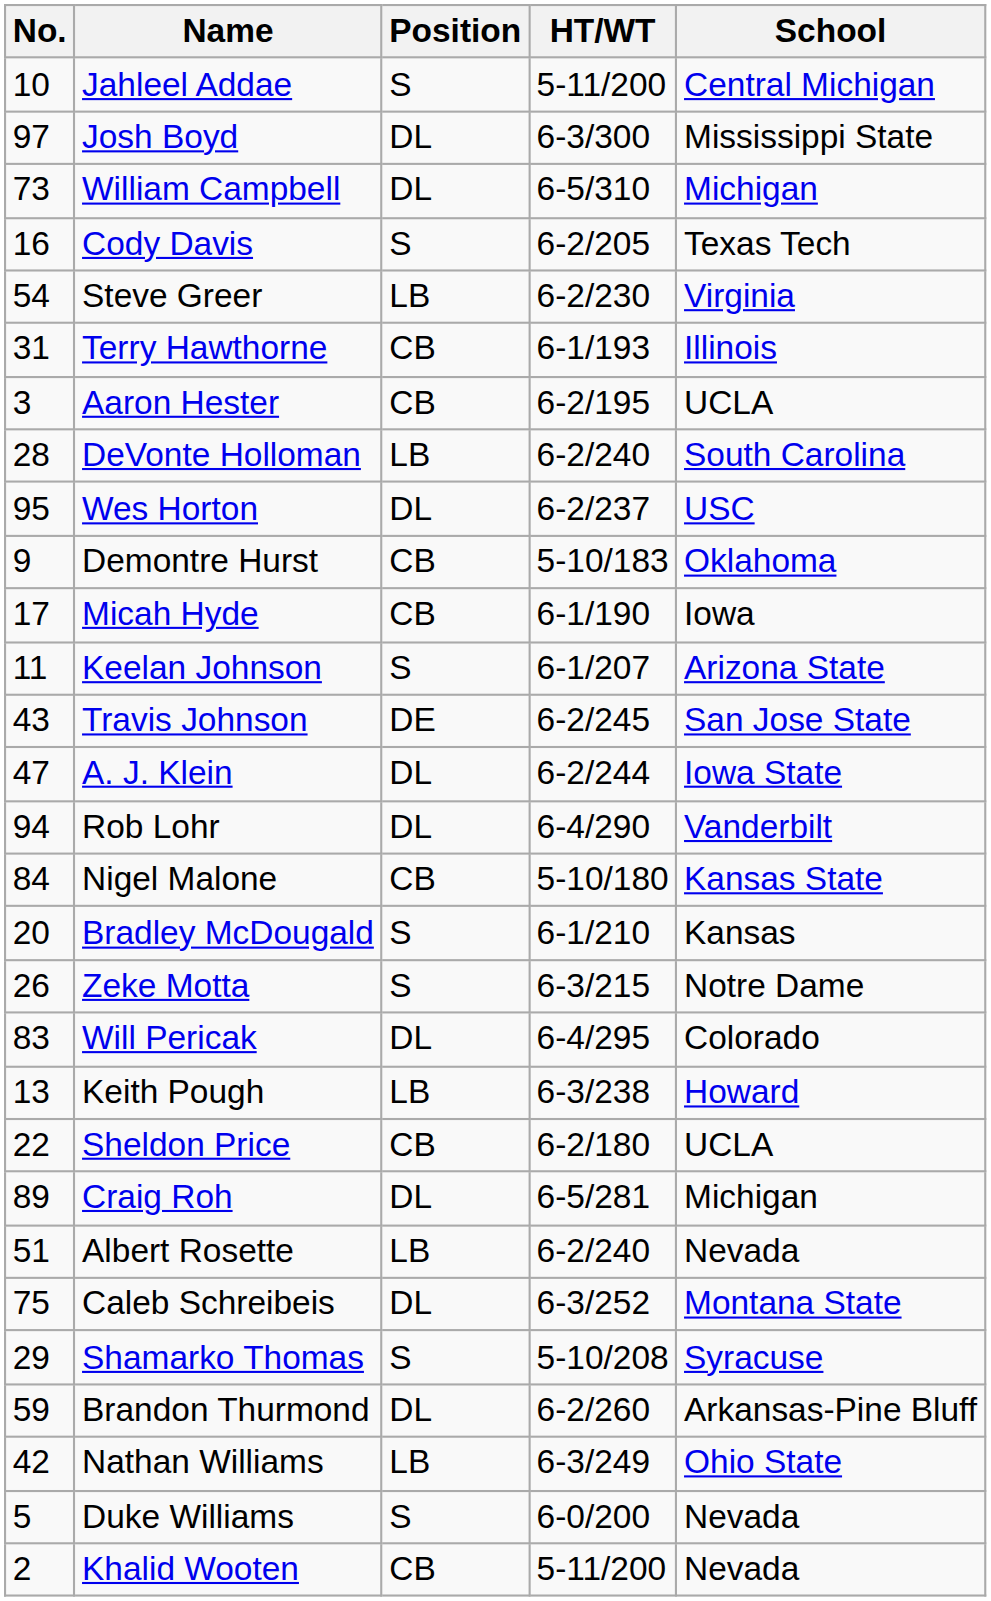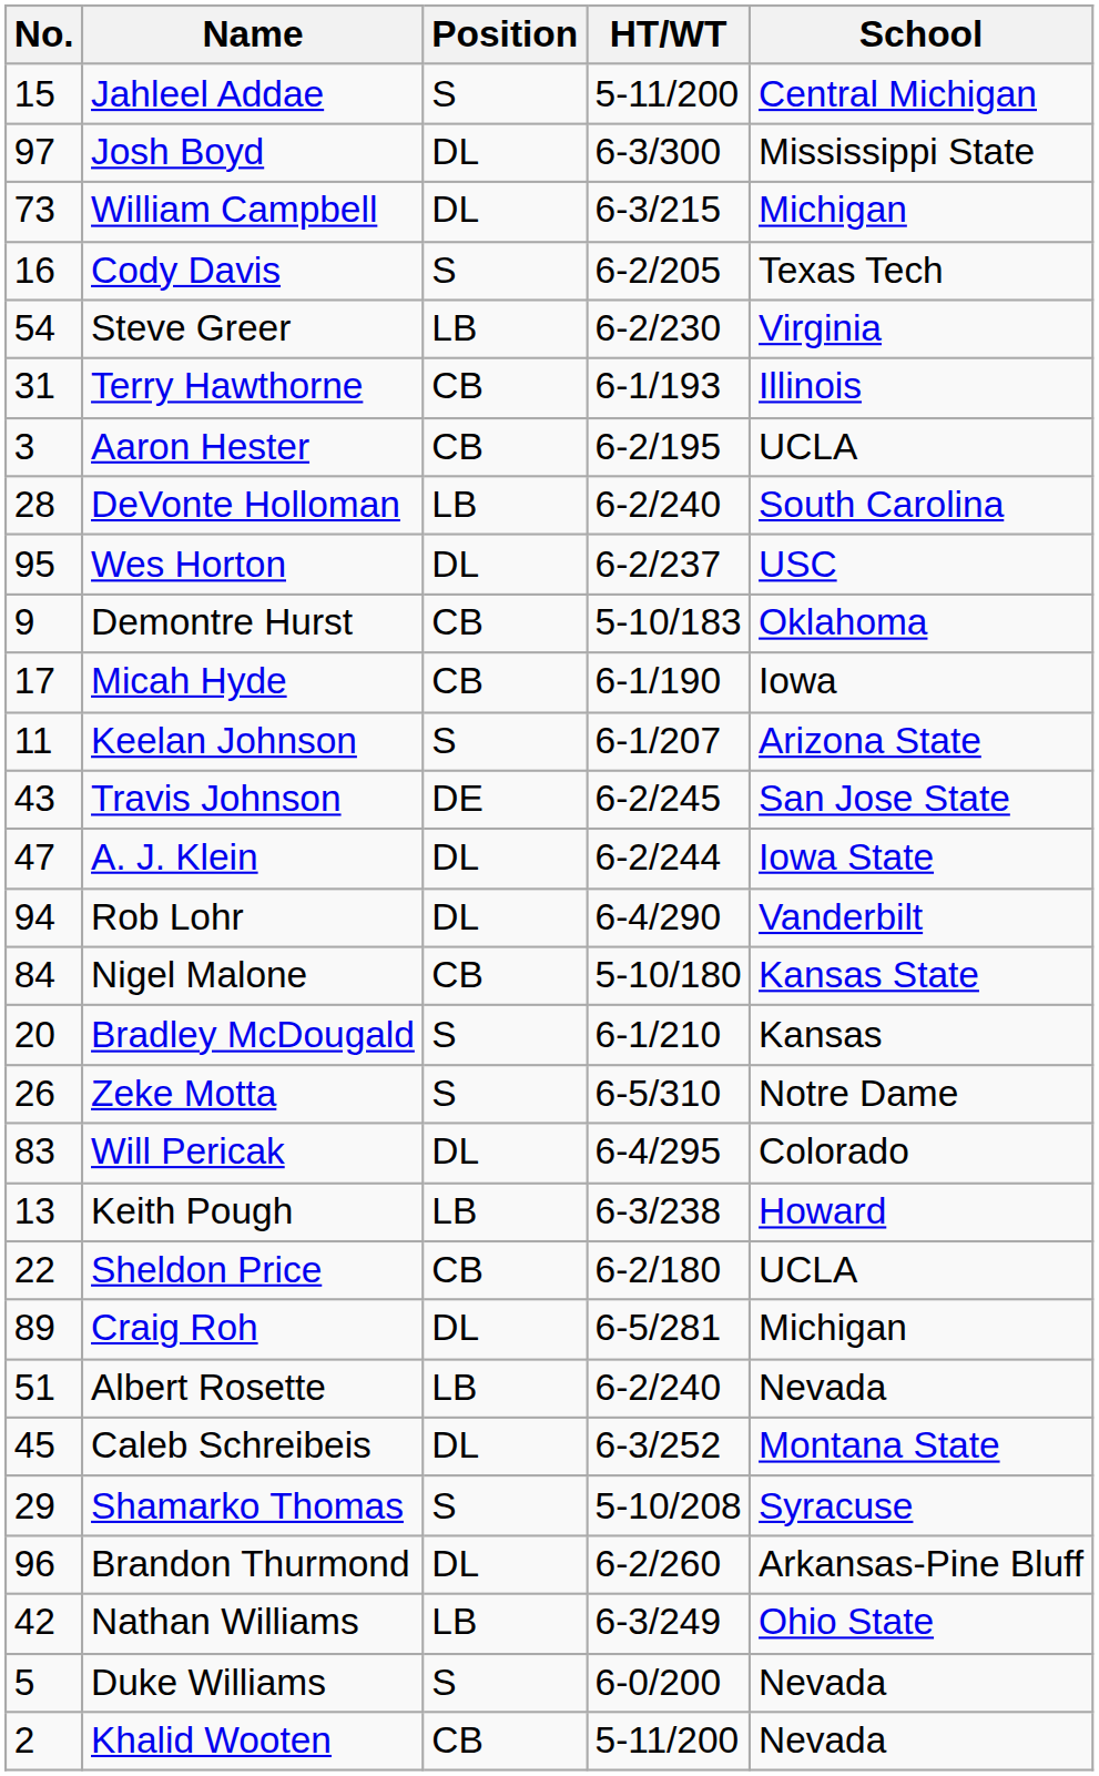 <table class="wikitable">
 <tr>
 <th>No.</th>
 <th>Name</th>
 <th>Position</th>
 <th>HT/WT</th>
 <th>School</th>
 </tr>
 <tr>
-<td>10</td>
+<td>15</td>
 <td><a href='#'>Jahleel Addae</a></td>
 <td>S</td>
 <td>5-11/200</td>
 <td><a href='#'>Central Michigan</a></td>
 </tr>
 <tr>
 <td>97</td>
 <td><a href='#'>Josh Boyd</a></td>
 <td>DL</td>
 <td>6-3/300</td>
 <td>Mississippi State</td>
 </tr>
 <tr>
 <td>73</td>
 <td><a href='#'>William Campbell</a></td>
 <td>DL</td>
-<td>6-5/310</td>
+<td>6-3/215</td>
 <td><a href='#'>Michigan</a></td>
 </tr>
 <tr>
 <td>16</td>
 <td><a href='#'>Cody Davis</a></td>
 <td>S</td>
 <td>6-2/205</td>
 <td>Texas Tech</td>
 </tr>
 <tr>
 <td>54</td>
 <td>Steve Greer</td>
 <td>LB</td>
 <td>6-2/230</td>
 <td><a href='#'>Virginia</a></td>
 </tr>
 <tr>
 <td>31</td>
 <td><a href='#'>Terry Hawthorne</a></td>
 <td>CB</td>
 <td>6-1/193</td>
 <td><a href='#'>Illinois</a></td>
 </tr>
 <tr>
 <td>3</td>
 <td><a href='#'>Aaron Hester</a></td>
 <td>CB</td>
 <td>6-2/195</td>
 <td>UCLA</td>
 </tr>
 <tr>
 <td>28</td>
 <td><a href='#'>DeVonte Holloman</a></td>
 <td>LB</td>
 <td>6-2/240</td>
 <td><a href='#'>South Carolina</a></td>
 </tr>
 <tr>
 <td>95</td>
 <td><a href='#'>Wes Horton</a></td>
 <td>DL</td>
 <td>6-2/237</td>
 <td><a href='#'>USC</a></td>
 </tr>
 <tr>
 <td>9</td>
 <td>Demontre Hurst</td>
 <td>CB</td>
 <td>5-10/183</td>
 <td><a href='#'>Oklahoma</a></td>
 </tr>
 <tr>
 <td>17</td>
 <td><a href='#'>Micah Hyde</a></td>
 <td>CB</td>
 <td>6-1/190</td>
 <td>Iowa</td>
 </tr>
 <tr>
 <td>11</td>
 <td><a href='#'>Keelan Johnson</a></td>
 <td>S</td>
 <td>6-1/207</td>
 <td><a href='#'>Arizona State</a></td>
 </tr>
 <tr>
 <td>43</td>
 <td><a href='#'>Travis Johnson</a></td>
 <td>DE</td>
 <td>6-2/245</td>
 <td><a href='#'>San Jose State</a></td>
 </tr>
 <tr>
 <td>47</td>
 <td><a href='#'>A. J. Klein</a></td>
 <td>DL</td>
 <td>6-2/244</td>
 <td><a href='#'>Iowa State</a></td>
 </tr>
 <tr>
 <td>94</td>
 <td>Rob Lohr</td>
 <td>DL</td>
 <td>6-4/290</td>
 <td><a href='#'>Vanderbilt</a></td>
 </tr>
 <tr>
 <td>84</td>
 <td>Nigel Malone</td>
 <td>CB</td>
 <td>5-10/180</td>
 <td><a href='#'>Kansas State</a></td>
 </tr>
 <tr>
 <td>20</td>
 <td><a href='#'>Bradley McDougald</a></td>
 <td>S</td>
 <td>6-1/210</td>
 <td>Kansas</td>
 </tr>
 <tr>
 <td>26</td>
 <td><a href='#'>Zeke Motta</a></td>
 <td>S</td>
-<td>6-3/215</td>
+<td>6-5/310</td>
 <td>Notre Dame</td>
 </tr>
 <tr>
 <td>83</td>
 <td><a href='#'>Will Pericak</a></td>
 <td>DL</td>
 <td>6-4/295</td>
 <td>Colorado</td>
 </tr>
 <tr>
 <td>13</td>
 <td>Keith Pough</td>
 <td>LB</td>
 <td>6-3/238</td>
 <td><a href='#'>Howard</a></td>
 </tr>
 <tr>
 <td>22</td>
 <td><a href='#'>Sheldon Price</a></td>
 <td>CB</td>
 <td>6-2/180</td>
 <td>UCLA</td>
 </tr>
 <tr>
 <td>89</td>
 <td><a href='#'>Craig Roh</a></td>
 <td>DL</td>
 <td>6-5/281</td>
 <td>Michigan</td>
 </tr>
 <tr>
 <td>51</td>
 <td>Albert Rosette</td>
 <td>LB</td>
 <td>6-2/240</td>
 <td>Nevada</td>
 </tr>
 <tr>
-<td>75</td>
+<td>45</td>
 <td>Caleb Schreibeis</td>
 <td>DL</td>
 <td>6-3/252</td>
 <td><a href='#'>Montana State</a></td>
 </tr>
 <tr>
 <td>29</td>
 <td><a href='#'>Shamarko Thomas</a></td>
 <td>S</td>
 <td>5-10/208</td>
 <td><a href='#'>Syracuse</a></td>
 </tr>
 <tr>
-<td>59</td>
+<td>96</td>
 <td>Brandon Thurmond</td>
 <td>DL</td>
 <td>6-2/260</td>
 <td>Arkansas-Pine Bluff</td>
 </tr>
 <tr>
 <td>42</td>
 <td>Nathan Williams</td>
 <td>LB</td>
 <td>6-3/249</td>
 <td><a href='#'>Ohio State</a></td>
 </tr>
 <tr>
 <td>5</td>
 <td>Duke Williams</td>
 <td>S</td>
 <td>6-0/200</td>
 <td>Nevada</td>
 </tr>
 <tr>
 <td>2</td>
 <td><a href='#'>Khalid Wooten</a></td>
 <td>CB</td>
 <td>5-11/200</td>
 <td>Nevada</td>
 </tr>
 </table>
